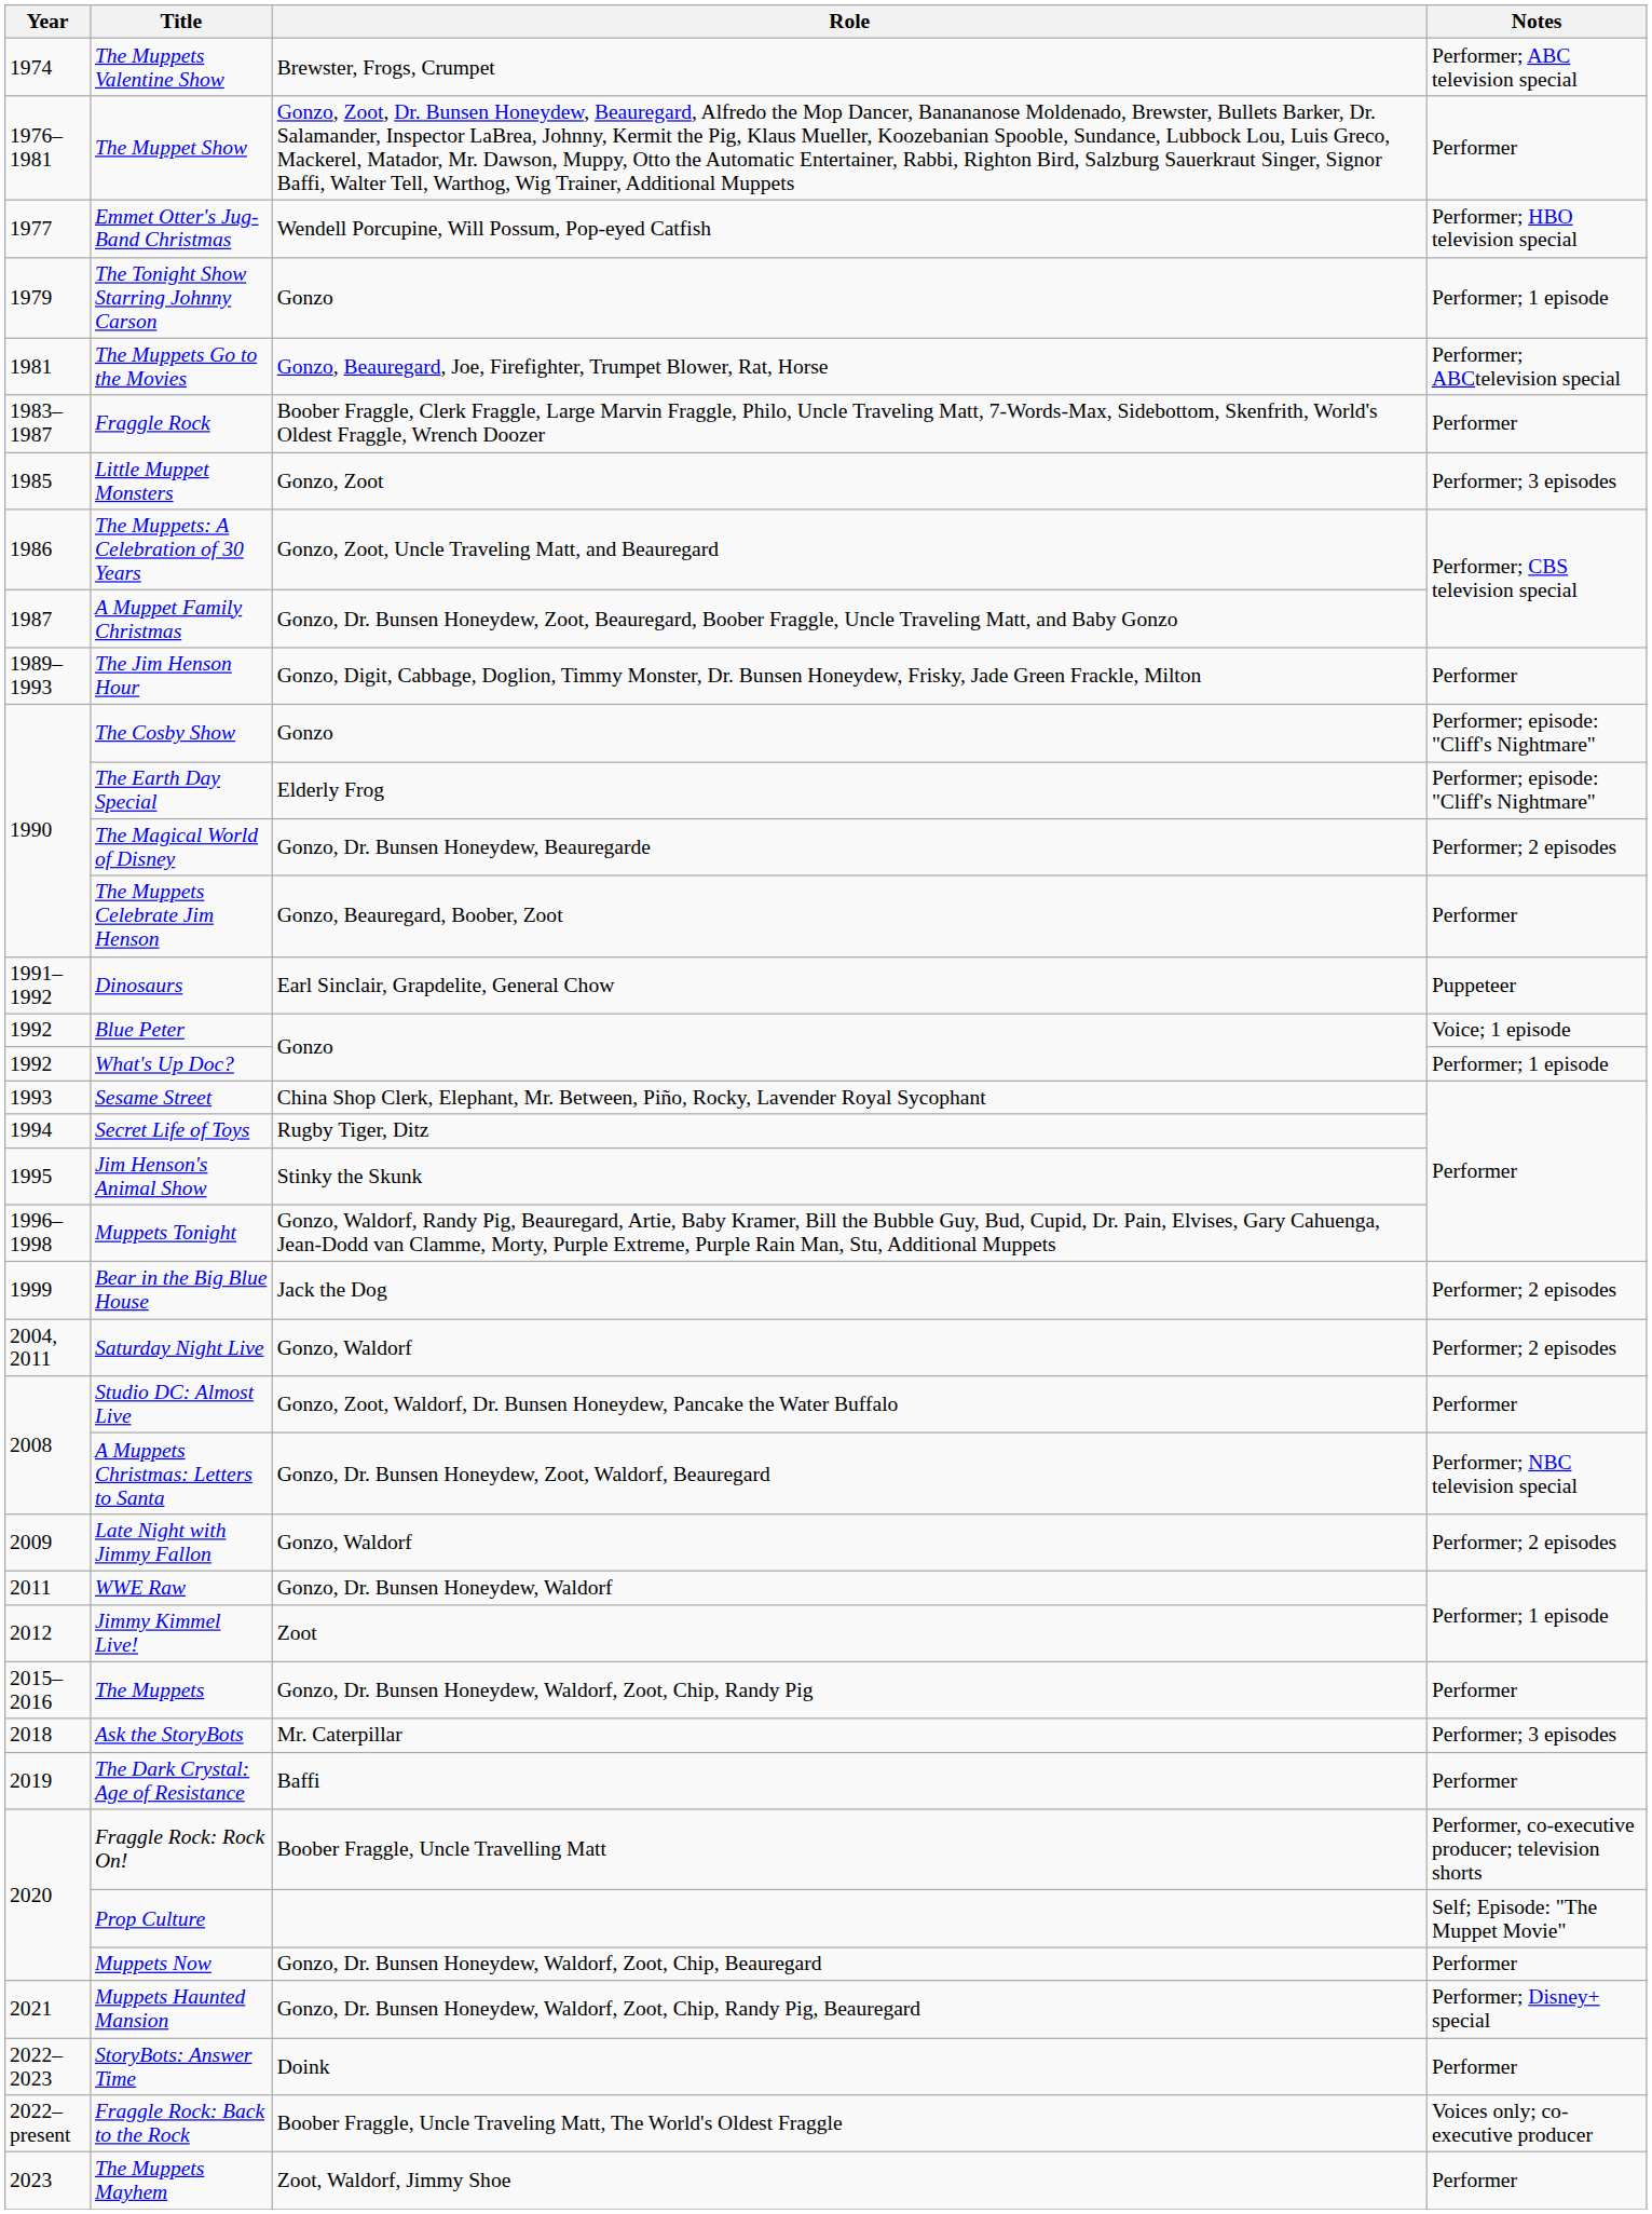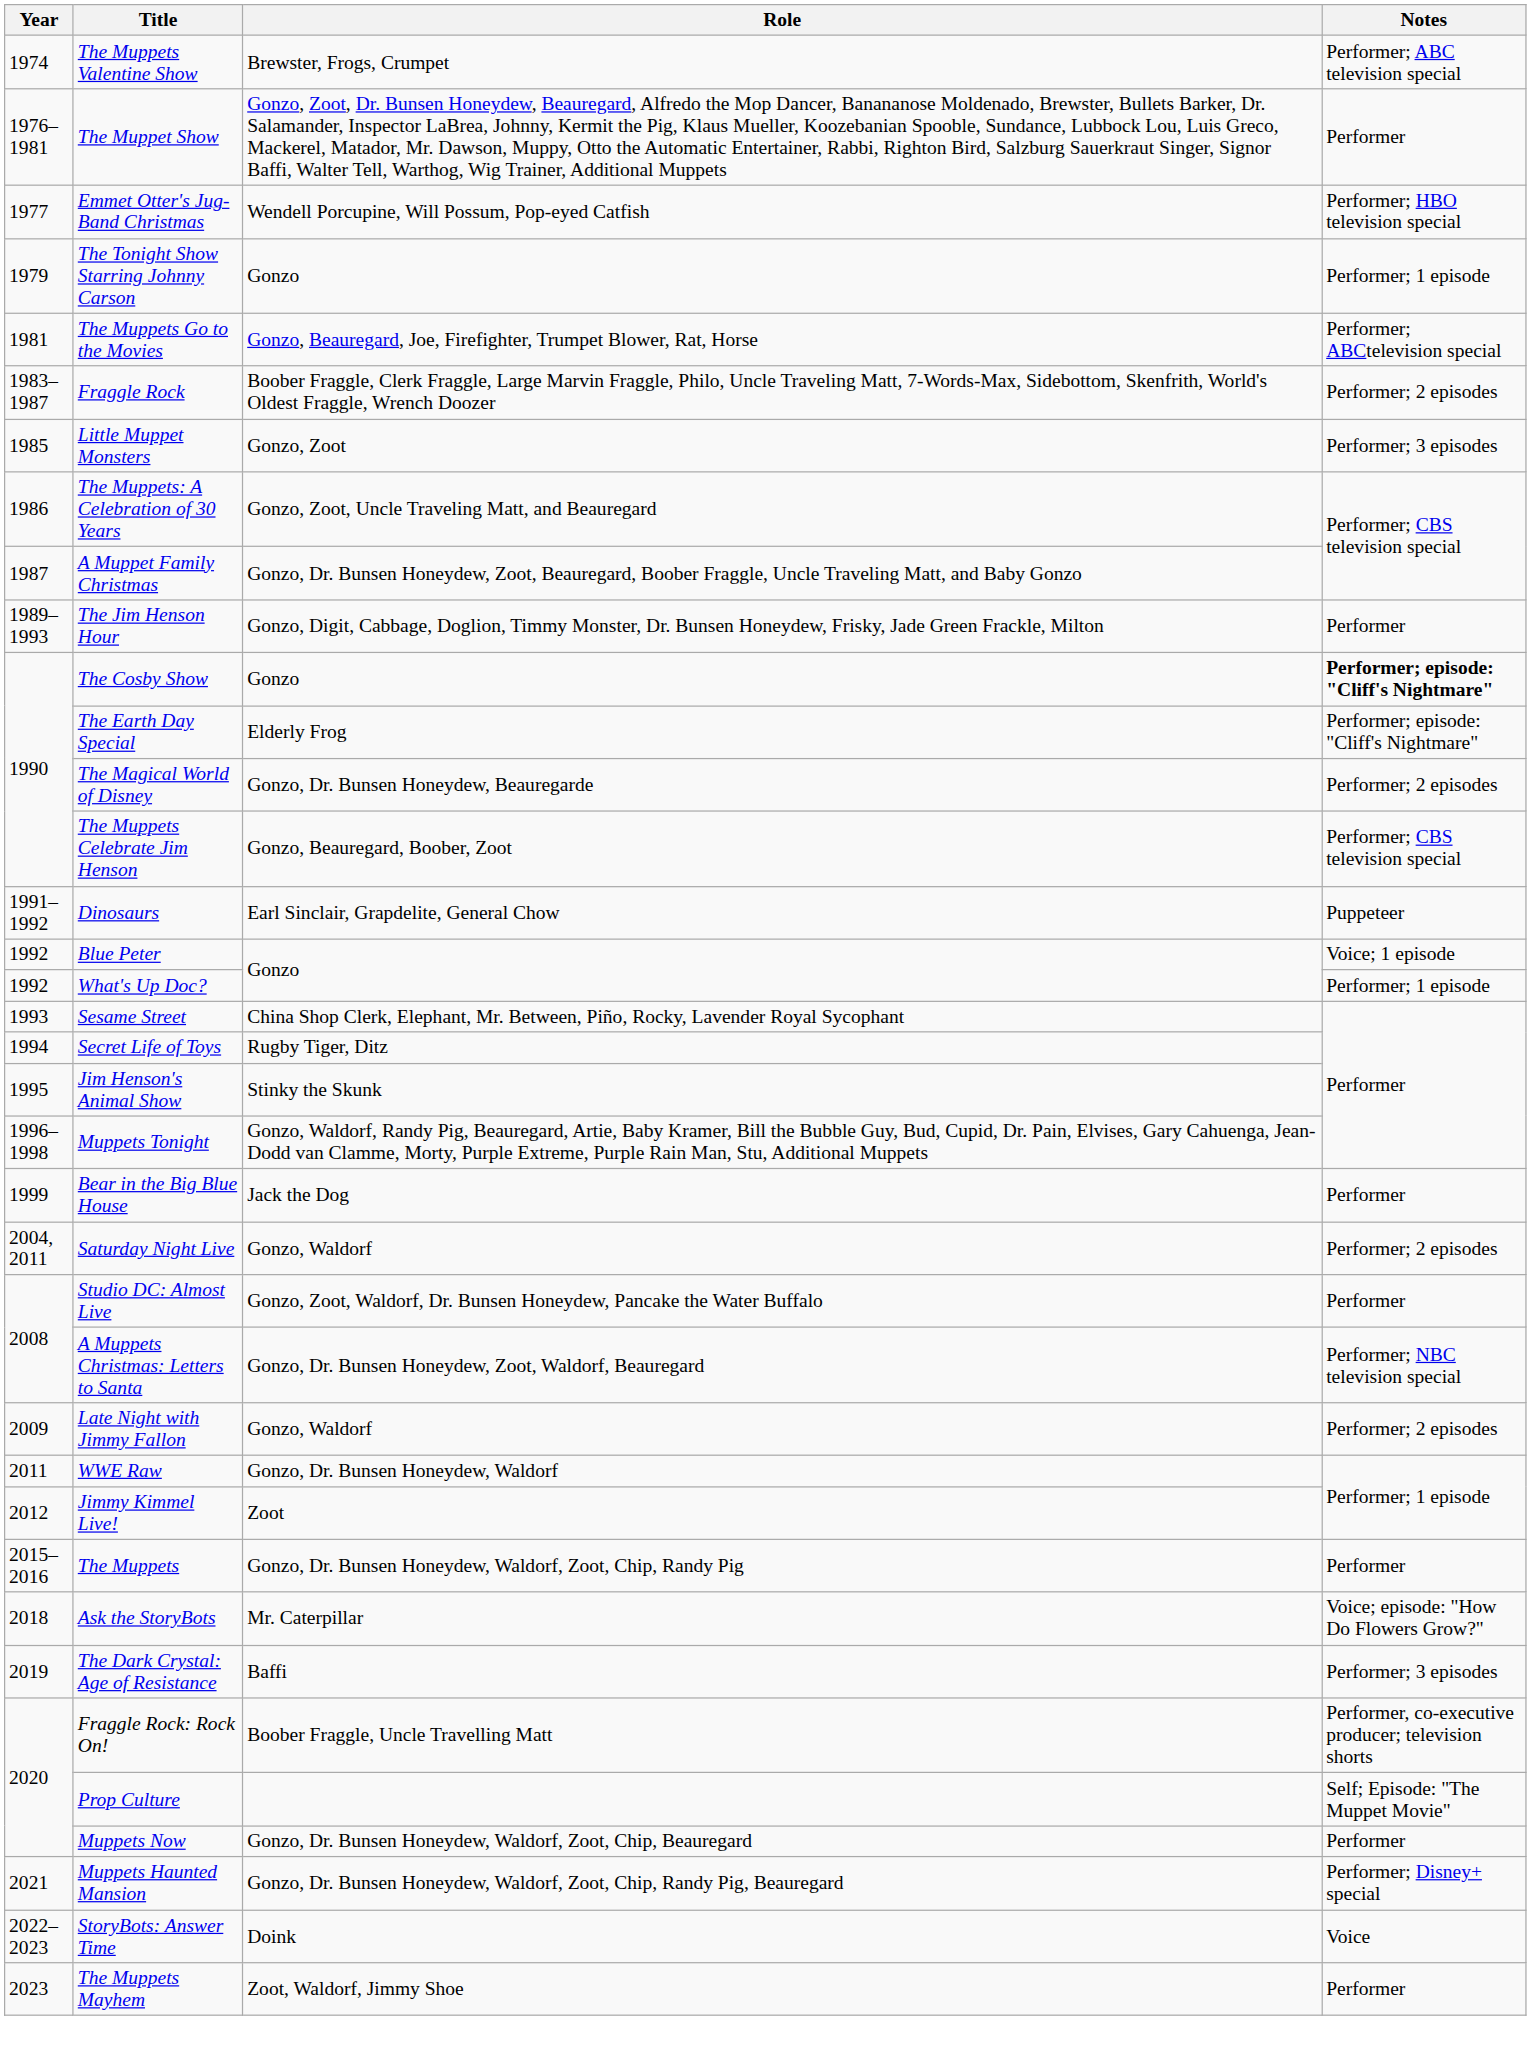 <table class="wikitable">
 <tr>
 <th>Year</th>
 <th>Title</th>
 <th>Role</th>
 <th>Notes</th>
 </tr>
 <tr>
 <td>1974</td>
 <td><em><a href='#'>The Muppets Valentine Show</a></em></td>
 <td>Brewster, Frogs, Crumpet</td>
 <td>Performer; <a href='#'>ABC</a> television special</td>
 </tr>
 <tr>
 <td>1976–1981</td>
 <td><em><a href='#'>The Muppet Show</a></em></td>
 <td><a href='#'>Gonzo</a>, <a href='#'>Zoot</a>, <a href='#'>Dr. Bunsen Honeydew</a>, <a href='#'>Beauregard</a>, Alfredo the Mop Dancer, Banananose Moldenado, Brewster, Bullets Barker, Dr. Salamander, Inspector LaBrea, Johnny, Kermit the Pig, Klaus Mueller, Koozebanian Spooble, Sundance, Lubbock Lou, Luis Greco, Mackerel, Matador, Mr. Dawson, Muppy, Otto the Automatic Entertainer, Rabbi, Righton Bird, Salzburg Sauerkraut Singer, Signor Baffi, Walter Tell, Warthog, Wig Trainer, Additional Muppets</td>
 <td>Performer</td>
 </tr>
 <tr>
 <td>1977</td>
 <td><em><a href='#'>Emmet Otter's Jug-Band Christmas</a></em></td>
 <td>Wendell Porcupine, Will Possum, Pop-eyed Catfish</td>
 <td>Performer; <a href='#'>HBO</a> television special</td>
 </tr>
 <tr>
 <td>1979</td>
 <td><em><a href='#'>The Tonight Show Starring Johnny Carson</a></em></td>
 <td>Gonzo</td>
 <td>Performer; 1 episode</td>
 </tr>
 <tr>
 <td>1981</td>
 <td><em><a href='#'>The Muppets Go to the Movies</a></em></td>
 <td><a href='#'>Gonzo</a>, <a href='#'>Beauregard</a>, Joe, Firefighter, Trumpet Blower, Rat, Horse</td>
 <td>Performer; <a href='#'>ABC</a>television special</td>
 </tr>
 <tr>
 <td>1983–1987</td>
 <td><em><a href='#'>Fraggle Rock</a></em></td>
 <td>Boober Fraggle, Clerk Fraggle, Large Marvin Fraggle, Philo, Uncle Traveling Matt, 7-Words-Max, Sidebottom, Skenfrith, World's Oldest Fraggle, Wrench Doozer</td>
-<td>Performer</td>
+<td>Performer; 2 episodes</td>
 </tr>
 <tr>
 <td>1985</td>
 <td><em><a href='#'>Little Muppet Monsters</a></em></td>
 <td>Gonzo, Zoot</td>
 <td>Performer; 3 episodes</td>
 </tr>
 <tr>
 <td>1986</td>
 <td><em><a href='#'>The Muppets: A Celebration of 30 Years</a></em></td>
 <td>Gonzo, Zoot, Uncle Traveling Matt, and Beauregard</td>
 <td rowspan="2">Performer; <a href='#'>CBS</a> television special</td>
 </tr>
 <tr>
 <td>1987</td>
 <td><em><a href='#'>A Muppet Family Christmas</a></em></td>
 <td>Gonzo, Dr. Bunsen Honeydew, Zoot, Beauregard, Boober Fraggle, Uncle Traveling Matt, and Baby Gonzo</td>
 </tr>
 <tr>
 <td>1989–1993</td>
 <td><em><a href='#'>The Jim Henson Hour</a></em></td>
 <td>Gonzo, Digit, Cabbage, Doglion, Timmy Monster, Dr. Bunsen Honeydew, Frisky, Jade Green Frackle, Milton</td>
 <td>Performer</td>
 </tr>
 <tr>
 <td rowspan="4">1990</td>
 <td><em><a href='#'>The Cosby Show</a></em></td>
 <td>Gonzo</td>
-<td>Performer; episode: "Cliff's Nightmare"</td>
+<td><strong>Performer; episode: "Cliff's Nightmare"</strong></td>
 </tr>
 <tr>
 <td><em><a href='#'>The Earth Day Special</a></em></td>
 <td>Elderly Frog</td>
 <td>Performer; episode: "Cliff's Nightmare"</td>
 </tr>
 <tr>
 <td><em><a href='#'>The Magical World of Disney</a></em></td>
 <td>Gonzo, Dr. Bunsen Honeydew, Beauregarde</td>
 <td>Performer; 2 episodes</td>
 </tr>
 <tr>
 <td><em><a href='#'>The Muppets Celebrate Jim Henson</a></em></td>
 <td>Gonzo, Beauregard, Boober, Zoot</td>
-<td>Performer</td>
+<td>Performer; <a href='#'>CBS</a> television special</td>
 </tr>
 <tr>
 <td>1991–1992</td>
 <td><em><a href='#'>Dinosaurs</a></em></td>
 <td>Earl Sinclair, Grapdelite, General Chow</td>
 <td>Puppeteer</td>
 </tr>
 <tr>
 <td>1992</td>
 <td><em><a href='#'>Blue Peter</a></em></td>
 <td rowspan="2">Gonzo</td>
 <td>Voice; 1 episode</td>
 </tr>
 <tr>
 <td>1992</td>
 <td><em><a href='#'>What's Up Doc?</a></em></td>
 <td>Performer; 1 episode</td>
 </tr>
 <tr>
 <td>1993</td>
 <td><em><a href='#'>Sesame Street</a></em></td>
 <td>China Shop Clerk, Elephant, Mr. Between, Piño, Rocky, Lavender Royal Sycophant</td>
 <td rowspan="4">Performer</td>
 </tr>
 <tr>
 <td>1994</td>
 <td><em><a href='#'>Secret Life of Toys</a></em></td>
 <td>Rugby Tiger, Ditz</td>
 </tr>
 <tr>
 <td>1995</td>
 <td><em><a href='#'>Jim Henson's Animal Show</a></em></td>
 <td>Stinky the Skunk</td>
 </tr>
 <tr>
 <td>1996–1998</td>
 <td><em><a href='#'>Muppets Tonight</a></em></td>
 <td>Gonzo, Waldorf, Randy Pig, Beauregard, Artie, Baby Kramer, Bill the Bubble Guy, Bud, Cupid, Dr. Pain, Elvises, Gary Cahuenga, Jean-Dodd van Clamme, Morty, Purple Extreme, Purple Rain Man, Stu, Additional Muppets</td>
 </tr>
 <tr>
 <td>1999</td>
 <td><em><a href='#'>Bear in the Big Blue House</a></em></td>
 <td>Jack the Dog</td>
-<td>Performer; 2 episodes</td>
+<td>Performer</td>
 </tr>
 <tr>
 <td>2004, 2011</td>
 <td><em><a href='#'>Saturday Night Live</a></em></td>
 <td>Gonzo, Waldorf</td>
 <td>Performer; 2 episodes</td>
 </tr>
 <tr>
 <td rowspan="2">2008</td>
 <td><em><a href='#'>Studio DC: Almost Live</a></em></td>
 <td>Gonzo, Zoot, Waldorf, Dr. Bunsen Honeydew, Pancake the Water Buffalo</td>
 <td>Performer</td>
 </tr>
 <tr>
 <td><em><a href='#'>A Muppets Christmas: Letters to Santa</a></em></td>
 <td>Gonzo, Dr. Bunsen Honeydew, Zoot, Waldorf, Beauregard</td>
 <td>Performer; <a href='#'>NBC</a> television special</td>
 </tr>
 <tr>
 <td>2009</td>
 <td><em><a href='#'>Late Night with Jimmy Fallon</a></em></td>
 <td>Gonzo, Waldorf</td>
 <td>Performer; 2 episodes</td>
 </tr>
 <tr>
 <td>2011</td>
 <td><em><a href='#'>WWE Raw</a></em></td>
 <td>Gonzo, Dr. Bunsen Honeydew, Waldorf</td>
 <td rowspan="2">Performer; 1 episode</td>
 </tr>
 <tr>
 <td>2012</td>
 <td><em><a href='#'>Jimmy Kimmel Live!</a></em></td>
 <td>Zoot</td>
 </tr>
 <tr>
 <td>2015–2016</td>
 <td><em><a href='#'>The Muppets</a></em></td>
 <td>Gonzo, Dr. Bunsen Honeydew, Waldorf, Zoot, Chip, Randy Pig</td>
 <td>Performer</td>
 </tr>
 <tr>
 <td>2018</td>
 <td><em><a href='#'>Ask the StoryBots</a></em></td>
 <td>Mr. Caterpillar</td>
-<td>Performer; 3 episodes</td>
+<td>Voice; episode: "How Do Flowers Grow?"</td>
 </tr>
 <tr>
 <td>2019</td>
 <td><em><a href='#'>The Dark Crystal: Age of Resistance</a></em></td>
 <td>Baffi</td>
-<td>Performer</td>
+<td>Performer; 3 episodes</td>
 </tr>
 <tr>
 <td rowspan="3">2020</td>
 <td><em>Fraggle Rock: Rock On!</em></td>
 <td>Boober Fraggle, Uncle Travelling Matt</td>
 <td>Performer, co-executive producer; television shorts</td>
 </tr>
 <tr>
 <td><em><a href='#'>Prop Culture</a></em></td>
 <td></td>
 <td>Self; Episode: "The Muppet Movie"</td>
 </tr>
 <tr>
 <td><em><a href='#'>Muppets Now</a></em></td>
 <td>Gonzo, Dr. Bunsen Honeydew, Waldorf, Zoot, Chip, Beauregard</td>
 <td>Performer</td>
 </tr>
 <tr>
 <td>2021</td>
 <td><em><a href='#'>Muppets Haunted Mansion</a></em></td>
 <td>Gonzo, Dr. Bunsen Honeydew, Waldorf, Zoot, Chip, Randy Pig, Beauregard</td>
 <td>Performer; <a href='#'>Disney+</a> special</td>
 </tr>
 <tr>
 <td>2022–2023</td>
 <td><a href='#'><em>StoryBots: Answer Time</em></a></td>
 <td>Doink</td>
-<td>Performer</td>
-</tr>
-<tr>
-<td>2022–present</td>
-<td><em><a href='#'>Fraggle Rock: Back to the Rock</a></em></td>
-<td>Boober Fraggle, Uncle Traveling Matt, The World's Oldest Fraggle</td>
-<td>Voices only; co-executive producer</td>
+<td>Voice</td>
 </tr>
 <tr>
 <td>2023</td>
 <td><em><a href='#'>The Muppets Mayhem</a></em></td>
 <td>Zoot, Waldorf, Jimmy Shoe</td>
 <td>Performer</td>
 </tr>
 </table>
